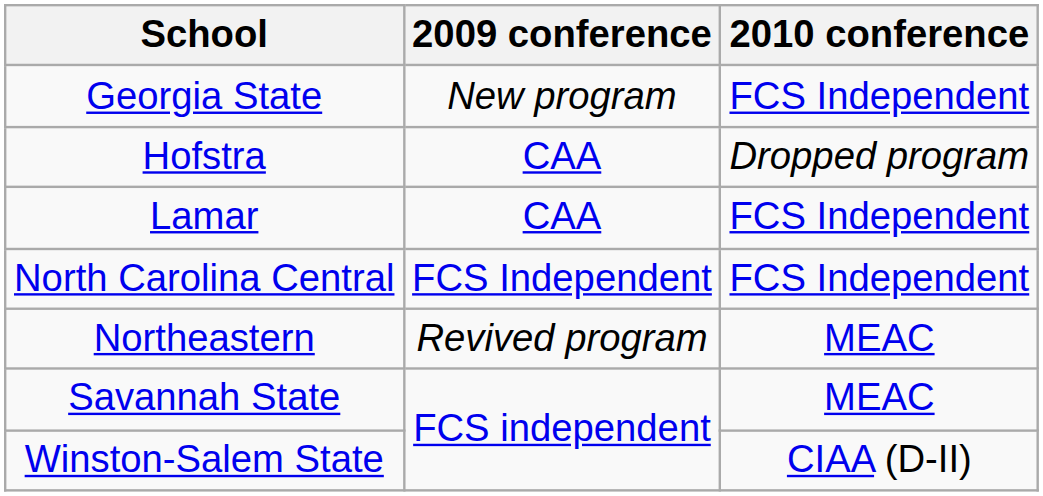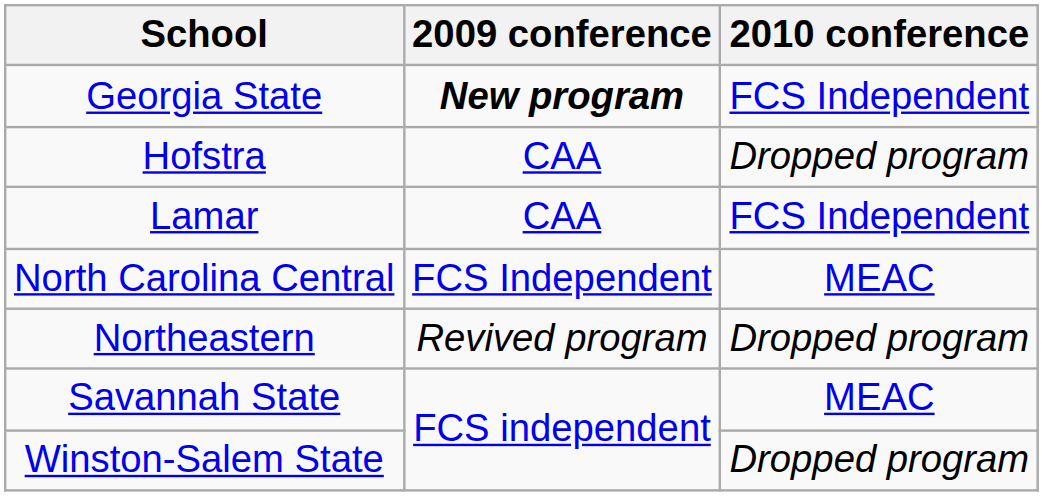 <table class="wikitable sortable">
 <tr>
 <th>School</th>
 <th>2009 conference</th>
 <th>2010 conference</th>
 </tr>
 <tr style="text-align:center;">
 <td><a href='#'>Georgia State</a></td>
-<td><em>New program</em></td>
+<td><strong><em>New program</em></strong></td>
 <td><a href='#'> FCS Independent</a></td>
 </tr>
 <tr style="text-align:center;">
 <td><a href='#'>Hofstra</a></td>
 <td><a href='#'>CAA</a></td>
 <td><em>Dropped program</em></td>
 </tr>
 <tr style="text-align:center;">
 <td><a href='#'>Lamar</a></td>
 <td><a href='#'>CAA</a></td>
 <td><a href='#'> FCS Independent</a></td>
 </tr>
 <tr style="text-align:center;">
 <td><a href='#'>North Carolina Central</a></td>
 <td><a href='#'>FCS Independent</a></td>
-<td><a href='#'> FCS Independent</a></td>
+<td><a href='#'>MEAC</a></td>
 </tr>
 <tr style="text-align:center;">
 <td><a href='#'>Northeastern</a></td>
 <td><em>Revived program</em></td>
-<td><a href='#'>MEAC</a></td>
+<td><em>Dropped program</em></td>
 </tr>
 <tr style="text-align:center;">
 <td><a href='#'>Savannah State</a></td>
 <td rowspan="2"><a href='#'>FCS independent</a></td>
 <td><a href='#'>MEAC</a></td>
 </tr>
 <tr style="text-align:center;">
 <td><a href='#'>Winston-Salem State</a></td>
-<td><a href='#'>CIAA</a> (D-II)</td>
+<td><em>Dropped program</em></td>
 </tr>
 </table>
